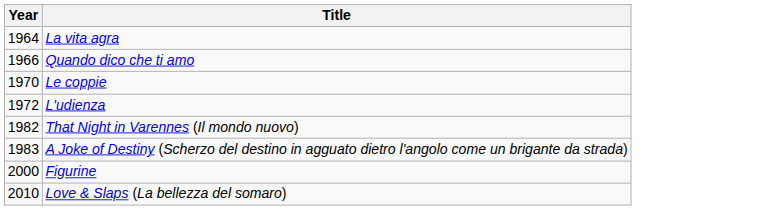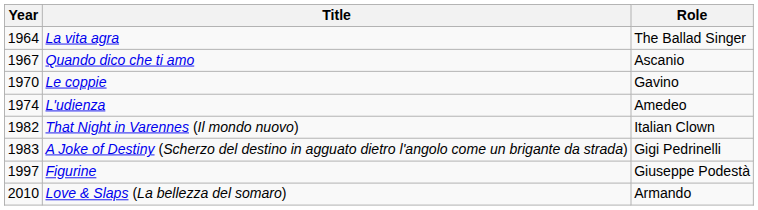 <table class="wikitable sortable">
 <tr>
 <th>Year</th>
 <th>Title</th>
+<th>Role</th>
 </tr>
 <tr>
 <td>1964</td>
 <td><em><a href='#'>La vita agra</a></em></td>
+<td>The Ballad Singer</td>
 </tr>
 <tr>
-<td>1966</td>
+<td>1967</td>
 <td><em><a href='#'>Quando dico che ti amo</a></em></td>
+<td>Ascanio</td>
 </tr>
 <tr>
 <td>1970</td>
 <td><em><a href='#'>Le coppie</a></em></td>
+<td>Gavino</td>
 </tr>
 <tr>
-<td>1972</td>
+<td>1974</td>
 <td><em><a href='#'>L'udienza</a></em></td>
+<td>Amedeo</td>
 </tr>
 <tr>
 <td>1982</td>
 <td><em><a href='#'>That Night in Varennes</a></em> (<em>Il mondo nuovo</em>)</td>
+<td>Italian Clown</td>
 </tr>
 <tr>
 <td>1983</td>
 <td><em><a href='#'>A Joke of Destiny</a></em> (<em>Scherzo del destino in agguato dietro l'angolo come un brigante da strada</em>)</td>
+<td>Gigi Pedrinelli</td>
 </tr>
 <tr>
-<td>2000</td>
+<td>1997</td>
 <td><em><a href='#'>Figurine</a></em></td>
+<td>Giuseppe Podestà</td>
 </tr>
 <tr>
 <td>2010</td>
 <td><em><a href='#'>Love & Slaps</a></em> (<em>La bellezza del somaro</em>)</td>
+<td>Armando</td>
 </tr>
 </table>
